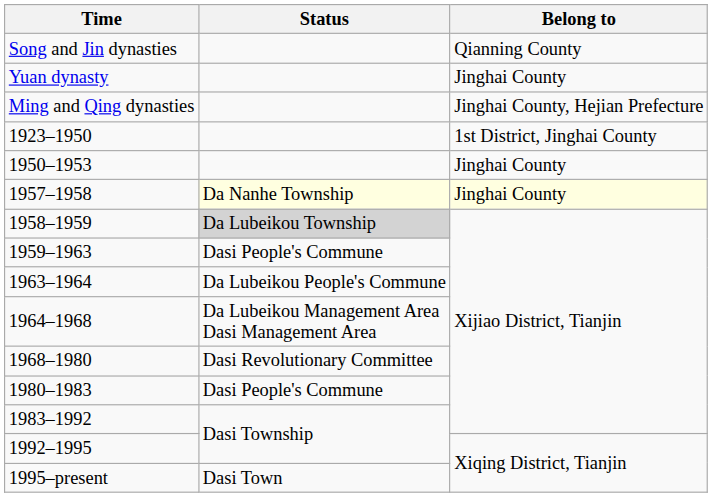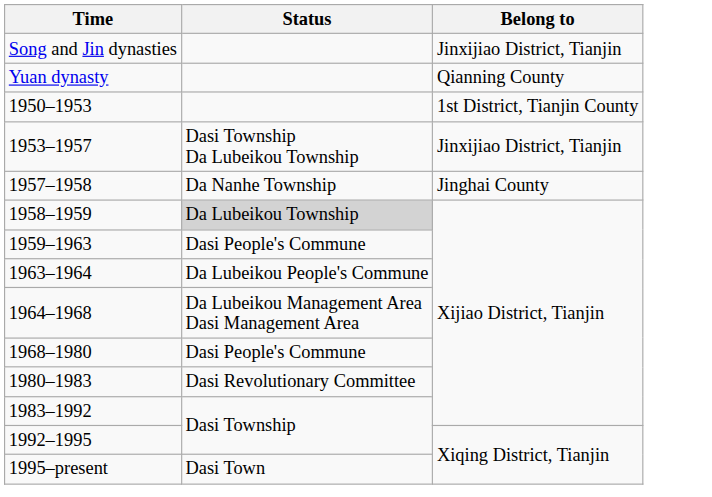 <table class="wikitable">
 <tr>
 <th>Time</th>
 <th>Status</th>
 <th>Belong to</th>
 </tr>
 <tr>
 <td><a href='#'>Song</a> and <a href='#'>Jin</a> dynasties</td>
 <td></td>
-<td>Qianning County</td>
+<td>Jinxijiao District, Tianjin</td>
 </tr>
 <tr>
 <td><a href='#'>Yuan dynasty</a></td>
 <td></td>
-<td>Jinghai County</td>
-</tr>
-<tr>
-<td><a href='#'>Ming</a> and <a href='#'>Qing</a> dynasties</td>
-<td></td>
-<td>Jinghai County, Hejian Prefecture</td>
-</tr>
-<tr>
-<td>1923–1950</td>
-<td></td>
-<td>1st District, Jinghai County</td>
+<td>Qianning County</td>
 </tr>
 <tr>
 <td>1950–1953</td>
 <td></td>
-<td>Jinghai County</td>
+<td>1st District, Tianjin County</td>
+</tr>
+<tr>
+<td>1953–1957</td>
+<td>Dasi Township<br>Da Lubeikou Township</td>
+<td>Jinxijiao District, Tianjin</td>
 </tr>
 <tr>
 <td>1957–1958</td>
-<td style="background: lightyellow;">Da Nanhe Township</td>
-<td style="background: lightyellow;">Jinghai County</td>
+<td>Da Nanhe Township</td>
+<td>Jinghai County</td>
 </tr>
 <tr>
 <td>1958–1959</td>
 <td style="background: lightgrey;">Da Lubeikou Township</td>
 <td rowspan="7">Xijiao District, Tianjin</td>
 </tr>
 <tr>
 <td>1959–1963</td>
 <td>Dasi People's Commune</td>
 </tr>
 <tr>
 <td>1963–1964</td>
 <td>Da Lubeikou People's Commune</td>
 </tr>
 <tr>
 <td>1964–1968</td>
 <td>Da Lubeikou Management Area<br>Dasi Management Area</td>
 </tr>
 <tr>
 <td>1968–1980</td>
-<td>Dasi Revolutionary Committee</td>
+<td>Dasi People's Commune</td>
 </tr>
 <tr>
 <td>1980–1983</td>
-<td>Dasi People's Commune</td>
+<td>Dasi Revolutionary Committee</td>
 </tr>
 <tr>
 <td>1983–1992</td>
 <td rowspan="2">Dasi Township</td>
 </tr>
 <tr>
 <td>1992–1995</td>
 <td rowspan="2">Xiqing District, Tianjin</td>
 </tr>
 <tr>
 <td>1995–present</td>
 <td>Dasi Town</td>
 </tr>
 </table>
